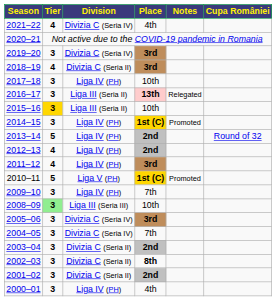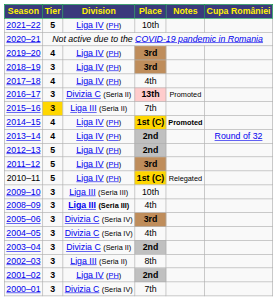 <table class="wikitable" style="text-align:center; font-size:90%">
 <tr>
 <th style="background:#3a3a7c;color:#fff006;border:1px solid #00993f;">Season</th>
 <th style="background:#3a3a7c;color:#fff006;border:1px solid #00993f;">Tier</th>
 <th style="background:#3a3a7c;color:#fff006;border:1px solid #00993f;">Division</th>
 <th style="background:#3a3a7c;color:#fff006;border:1px solid #00993f;">Place</th>
 <th style="background:#3a3a7c;color:#fff006;border:1px solid #00993f;">Notes</th>
 <th style="background:#3a3a7c;color:#fff006;border:1px solid #00993f;">Cupa României</th>
 </tr>
 <tr>
 <td><a href='#'>2021–22</a></td>
-<td><strong>4</strong></td>
-<td><a href='#'>Divizia C</a> <small>(Seria IV)</small></td>
-<td>4th</td>
+<td><strong>5</strong></td>
+<td><a href='#'>Liga IV</a> <small>(<a href='#'>PH</a>)</small></td>
+<td>10th</td>
 <td></td>
 <td></td>
 </tr>
 <tr>
 <td><a href='#'>2020–21</a></td>
 <td align=center colspan=5><em>Not active due to the <a href='#'>COVID-19 pandemic in Romania</a></em></td>
 </tr>
 <tr>
 <td><a href='#'>2019–20</a></td>
-<td><strong>3</strong></td>
-<td><a href='#'>Divizia C</a> <small>(Seria IV)</small></td>
+<td><strong>4</strong></td>
+<td><a href='#'>Liga IV</a> <small>(<a href='#'>PH</a>)</small></td>
 <td align=center bgcolor=#BF8D5B><strong>3rd</strong></td>
 <td></td>
 <td></td>
 </tr>
 <tr>
 <td><a href='#'>2018–19</a></td>
-<td><strong>4</strong></td>
-<td><a href='#'>Divizia C</a> <small>(Seria II)</small></td>
+<td><strong>3</strong></td>
+<td><a href='#'>Liga IV</a> <small>(<a href='#'>PH</a>)</small></td>
 <td align=center bgcolor=#BF8D5B><strong>3rd</strong></td>
 <td></td>
 <td></td>
 </tr>
 <tr>
 <td><a href='#'>2017–18</a></td>
-<td><strong>3</strong></td>
+<td><strong>4</strong></td>
 <td><a href='#'>Liga IV</a> <small>(<a href='#'>PH</a>)</small></td>
-<td>10th</td>
+<td>4th</td>
 <td></td>
 <td></td>
 </tr>
 <tr>
 <td><a href='#'>2016–17</a></td>
 <td><strong>3</strong></td>
-<td><a href='#'>Liga III</a> <small>(Seria II)</small></td>
+<td><a href='#'>Divizia C</a> <small>(Seria II)</small></td>
 <td align=center bgcolor=#FFCCCC><strong>13th</strong></td>
-<td><small>Relegated</small></td>
+<td><small>Promoted</small></td>
 <td></td>
 </tr>
 <tr>
 <td><a href='#'>2015–16</a></td>
 <td style="background: gold;"><strong>3</strong></td>
 <td><a href='#'>Liga III</a> <small>(Seria II)</small></td>
-<td>10th</td>
+<td>7th</td>
 <td></td>
 <td></td>
 </tr>
 <tr>
 <td><a href='#'>2014–15</a></td>
-<td><strong>3</strong></td>
+<td><strong>4</strong></td>
 <td><a href='#'>Liga IV</a> <small>(<a href='#'>PH</a>)</small></td>
 <td align=center bgcolor=gold><strong>1st (C)</strong></td>
-<td><small>Promoted</small></td>
+<td><strong><small>Promoted</small></strong></td>
 <td></td>
 </tr>
 <tr>
 <td><a href='#'>2013–14</a></td>
-<td><strong>5</strong></td>
+<td><strong>4</strong></td>
 <td><a href='#'>Liga IV</a> <small>(<a href='#'>PH</a>)</small></td>
 <td align=center bgcolor=silver><strong>2nd</strong></td>
 <td></td>
 <td><a href='#'>Round of 32</a></td>
 </tr>
 <tr>
 <td><a href='#'>2012–13</a></td>
-<td><strong>4</strong></td>
+<td><strong>5</strong></td>
 <td><a href='#'>Liga IV</a> <small>(<a href='#'>PH</a>)</small></td>
 <td align=center bgcolor=silver><strong>2nd</strong></td>
 <td></td>
 <td></td>
 </tr>
 <tr>
 <td><a href='#'>2011–12</a></td>
-<td><strong>4</strong></td>
+<td><strong>5</strong></td>
 <td><a href='#'>Liga IV</a> <small>(<a href='#'>PH</a>)</small></td>
 <td align=center bgcolor=#BF8D5B><strong>3rd</strong></td>
 <td></td>
 <td></td>
 </tr>
 <tr>
 <td>2010–11</td>
 <td><strong>5</strong></td>
-<td><a href='#'>Liga V</a> <small>(<a href='#'>PH</a>)</small></td>
+<td><a href='#'>Liga IV</a> <small>(<a href='#'>PH</a>)</small></td>
 <td align=center bgcolor=gold><strong>1st (C)</strong></td>
-<td><small>Promoted</small></td>
+<td><small>Relegated</small></td>
 <td></td>
 </tr>
 <tr>
 <td><a href='#'>2009–10</a></td>
 <td><strong>3</strong></td>
-<td><a href='#'>Liga IV</a> <small>(<a href='#'>PH</a>)</small></td>
-<td>7th</td>
+<td><a href='#'>Liga III</a> <small>(Seria III)</small></td>
+<td>10th</td>
 <td></td>
 <td></td>
 </tr>
 <tr>
 <td><a href='#'>2008–09</a></td>
-<td style="background: lightgreen;"><strong>3</strong></td>
-<td><a href='#'>Liga III</a> <small>(Seria III)</small></td>
-<td>10th</td>
+<td><strong>3</strong></td>
+<td><strong><a href='#'>Liga III</a> <small>(Seria III)</small></strong></td>
+<td>4th</td>
 <td></td>
 <td></td>
 </tr>
 <tr>
 <td><a href='#'>2005–06</a></td>
 <td><strong>3</strong></td>
 <td><a href='#'>Divizia C</a> <small>(Seria IV)</small></td>
 <td align=center bgcolor=#BF8D5B><strong>3rd</strong></td>
 <td></td>
 <td></td>
 </tr>
 <tr>
 <td><a href='#'>2004–05</a></td>
 <td><strong>3</strong></td>
 <td><a href='#'>Divizia C</a> <small>(Seria IV)</small></td>
-<td>7th</td>
+<td>4th</td>
 <td></td>
 <td></td>
 </tr>
 <tr>
 <td><a href='#'>2003–04</a></td>
 <td><strong>3</strong></td>
 <td><a href='#'>Divizia C</a> <small>(Seria II)</small></td>
 <td align=center bgcolor=silver><strong>2nd</strong></td>
 <td></td>
 <td></td>
 </tr>
 <tr>
 <td><a href='#'>2002–03</a></td>
 <td><strong>3</strong></td>
-<td><a href='#'>Divizia C</a> <small>(Seria II)</small></td>
-<td><strong>8th</strong></td>
+<td><a href='#'>Liga III</a> <small>(Seria II)</small></td>
+<td>8th</td>
 <td></td>
 <td></td>
 </tr>
 <tr>
 <td><a href='#'>2001–02</a></td>
 <td><strong>3</strong></td>
-<td><a href='#'>Divizia C</a> <small>(Seria II)</small></td>
+<td><a href='#'>Liga IV</a> <small>(<a href='#'>PH</a>)</small></td>
 <td align=center bgcolor=silver><strong>2nd</strong></td>
 <td></td>
 <td></td>
 </tr>
 <tr>
 <td><a href='#'>2000–01</a></td>
 <td><strong>3</strong></td>
-<td><a href='#'>Liga IV</a> <small>(<a href='#'>PH</a>)</small></td>
-<td>4th</td>
+<td><a href='#'>Divizia C</a> <small>(Seria IV)</small></td>
+<td>7th</td>
 <td></td>
 <td></td>
 </tr>
 </table>
